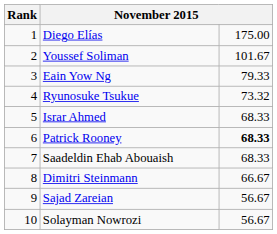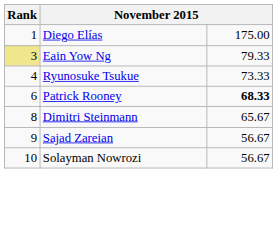 <table class=wikitable style="font-size:98%;">
 <tr>
 <th>Rank</th>
 <th colspan=2 width="280">November 2015</th>
 </tr>
 <tr>
 <td align=right>1</td>
 <td> <a href='#'>Diego Elías</a></td>
 <td align=right>175.00</td>
 </tr>
 <tr>
-<td align=right>2</td>
-<td> <a href='#'>Youssef Soliman</a></td>
-<td align=right>101.67</td>
-</tr>
-<tr>
-<td align=right>3</td>
+<td align=right style="background: khaki;">3</td>
 <td> <a href='#'>Eain Yow Ng</a></td>
 <td align=right>79.33</td>
 </tr>
 <tr>
 <td align=right>4</td>
 <td> <a href='#'>Ryunosuke Tsukue</a></td>
-<td align=right>73.32</td>
-</tr>
-<tr>
-<td align=right>5</td>
-<td> <a href='#'>Israr Ahmed</a></td>
-<td align=right>68.33</td>
+<td align=right>73.33</td>
 </tr>
 <tr>
 <td align=right>6</td>
 <td> <a href='#'>Patrick Rooney</a></td>
 <td align=right><strong>68.33</strong></td>
 </tr>
 <tr>
-<td align=right>7</td>
-<td> Saadeldin Ehab Abouaish</td>
-<td align=right>68.33</td>
-</tr>
-<tr>
 <td align=right>8</td>
 <td> <a href='#'>Dimitri Steinmann</a></td>
-<td align=right>66.67</td>
+<td align=right>65.67</td>
 </tr>
 <tr>
 <td align=right>9</td>
 <td> <a href='#'>Sajad Zareian</a></td>
 <td align=right>56.67</td>
 </tr>
 <tr>
 <td align=right>10</td>
 <td> Solayman Nowrozi</td>
 <td align=right>56.67</td>
 </tr>
 </table>
